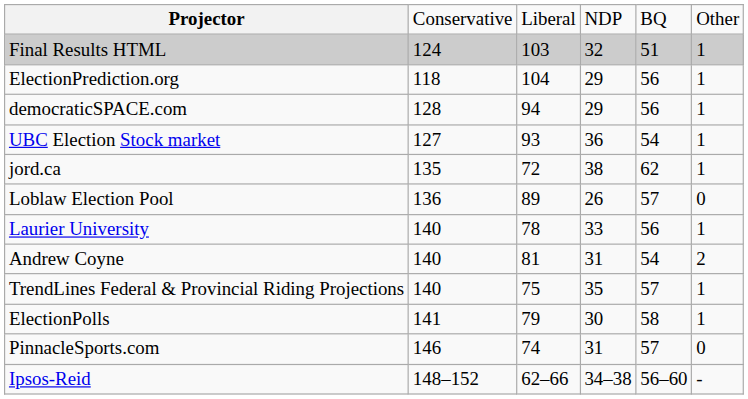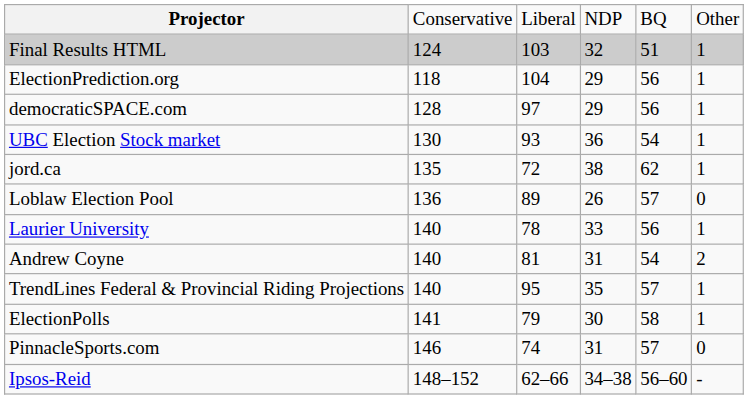 <table class="wikitable">
 <tr>
 <th>Projector</th>
 <td>Conservative</td>
 <td>Liberal</td>
 <td>NDP</td>
 <td>BQ</td>
 <td>Other</td>
 </tr>
 <tr bgcolor=CCCCCC>
 <td>Final Results HTML</td>
 <td>124</td>
 <td>103</td>
 <td>32</td>
 <td>51</td>
 <td>1</td>
 </tr>
 <tr>
 <td>ElectionPrediction.org</td>
 <td>118</td>
 <td>104</td>
 <td>29</td>
 <td>56</td>
 <td>1</td>
 </tr>
 <tr>
 <td>democraticSPACE.com</td>
 <td>128</td>
-<td>94</td>
+<td>97</td>
 <td>29</td>
 <td>56</td>
 <td>1</td>
 </tr>
 <tr>
 <td><a href='#'>UBC</a> Election <a href='#'>Stock market</a> </td>
-<td>127</td>
+<td>130</td>
 <td>93</td>
 <td>36</td>
 <td>54</td>
 <td>1</td>
 </tr>
 <tr>
 <td>jord.ca</td>
 <td>135</td>
 <td>72</td>
 <td>38</td>
 <td>62</td>
 <td>1</td>
 </tr>
 <tr>
 <td>Loblaw Election Pool</td>
 <td>136</td>
 <td>89</td>
 <td>26</td>
 <td>57</td>
 <td>0</td>
 </tr>
 <tr>
 <td><a href='#'>Laurier University</a> </td>
 <td>140</td>
 <td>78</td>
 <td>33</td>
 <td>56</td>
 <td>1</td>
 </tr>
 <tr>
 <td>Andrew Coyne </td>
 <td>140</td>
 <td>81</td>
 <td>31</td>
 <td>54</td>
 <td>2</td>
 </tr>
 <tr>
 <td>TrendLines Federal & Provincial Riding Projections</td>
 <td>140</td>
-<td>75</td>
+<td>95</td>
 <td>35</td>
 <td>57</td>
 <td>1</td>
 </tr>
 <tr>
 <td>ElectionPolls</td>
 <td>141</td>
 <td>79</td>
 <td>30</td>
 <td>58</td>
 <td>1</td>
 </tr>
 <tr>
 <td>PinnacleSports.com</td>
 <td>146</td>
 <td>74</td>
 <td>31</td>
 <td>57</td>
 <td>0</td>
 </tr>
 <tr>
 <td><a href='#'>Ipsos-Reid</a> </td>
 <td>148–152</td>
 <td>62–66</td>
 <td>34–38</td>
 <td>56–60</td>
 <td>-</td>
 </tr>
 </table>
